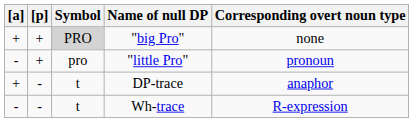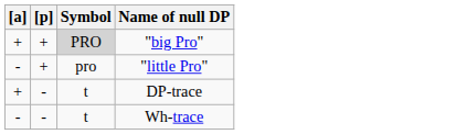 <table class="wikitable" style="text-align:center;">
 <tr>
 <th>[a]</th>
 <th>[p]</th>
 <th>Symbol</th>
 <th>Name of null DP</th>
-<th>Corresponding overt noun type</th>
 </tr>
 <tr>
 <td>+</td>
 <td>+</td>
 <td style="background: lightgrey;">PRO</td>
 <td>"<a href='#'>big Pro</a>"</td>
-<td>none</td>
 </tr>
 <tr>
 <td>-</td>
 <td>+</td>
 <td>pro</td>
 <td>"<a href='#'>little Pro</a>"</td>
-<td><a href='#'>pronoun</a></td>
 </tr>
 <tr>
 <td>+</td>
 <td>-</td>
 <td>t</td>
 <td>DP-trace</td>
-<td><a href='#'>anaphor</a></td>
 </tr>
 <tr>
 <td>-</td>
 <td>-</td>
 <td>t</td>
 <td>Wh-<a href='#'>trace</a></td>
-<td><a href='#'>R-expression</a></td>
 </tr>
 </table>
